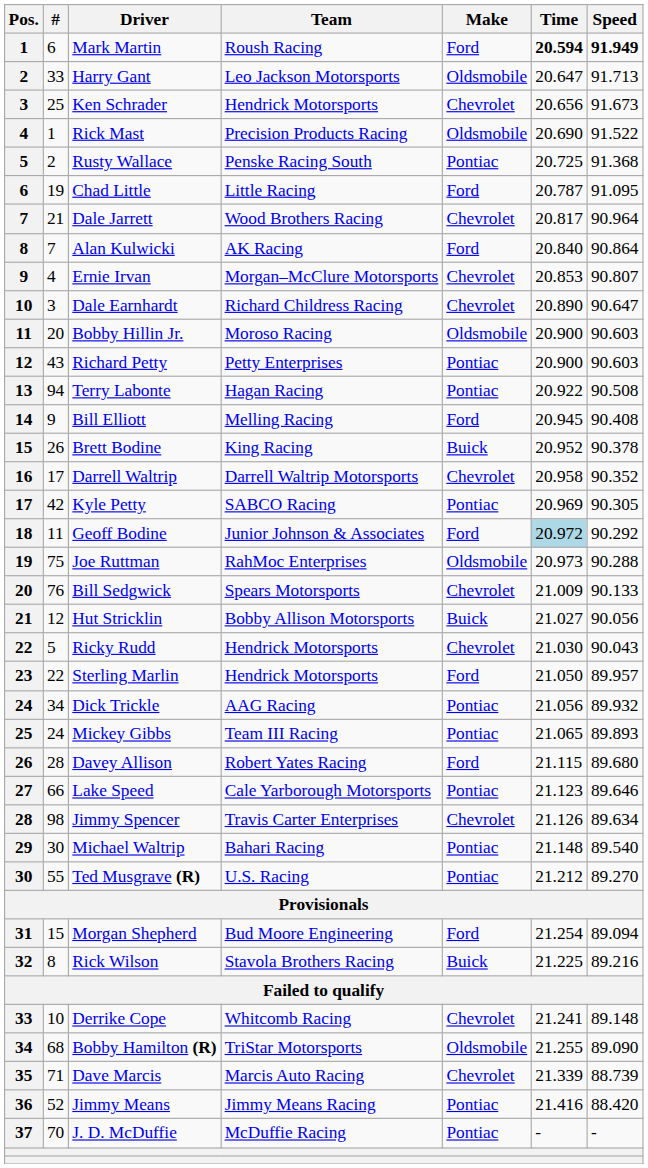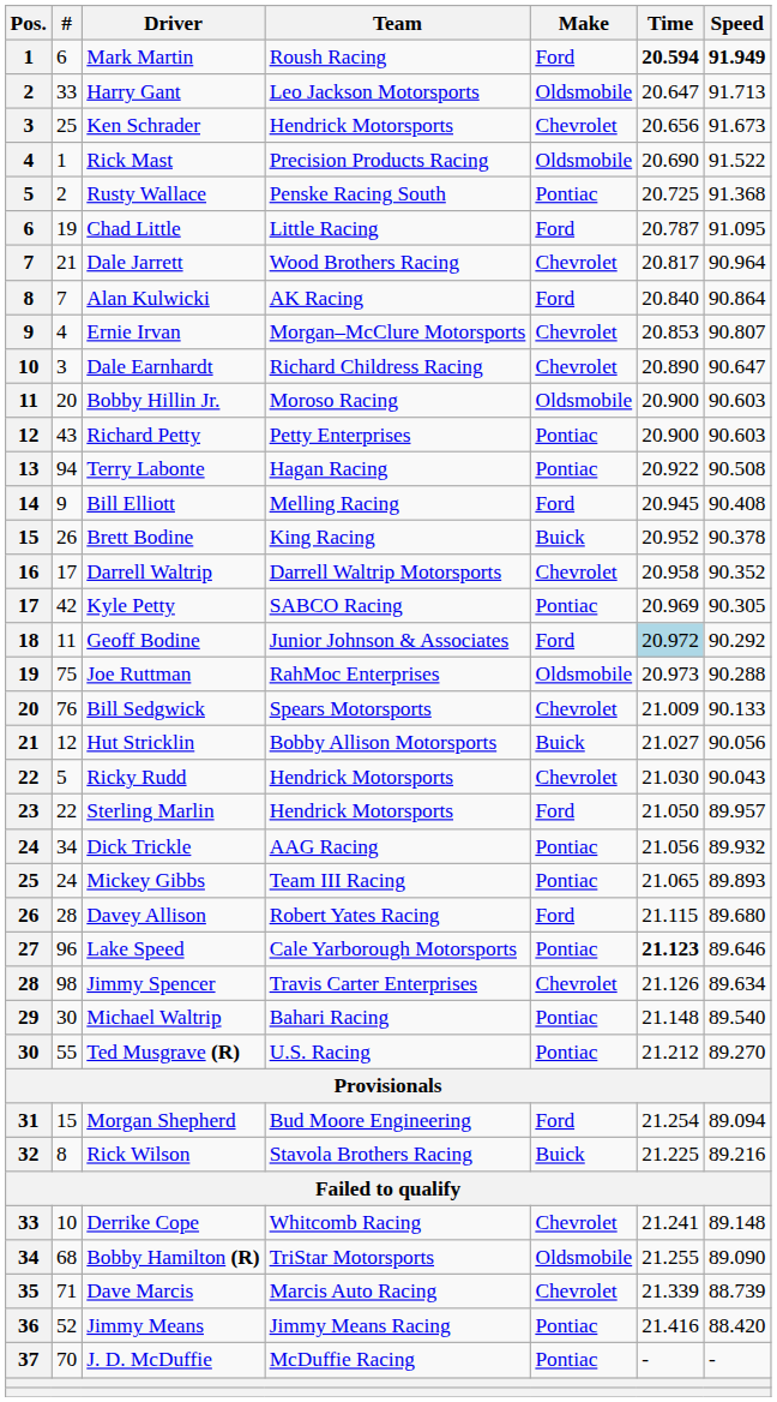 <table class="wikitable" style="font-size:95%">
 <tr>
 <th>Pos.</th>
 <th>#</th>
 <th>Driver</th>
 <th>Team</th>
 <th>Make</th>
 <th>Time</th>
 <th>Speed</th>
 </tr>
 <tr>
 <th>1</th>
 <td>6</td>
 <td><a href='#'>Mark Martin</a></td>
 <td><a href='#'>Roush Racing</a></td>
 <td><a href='#'>Ford</a></td>
 <td><strong>20.594</strong></td>
 <td><strong>91.949</strong></td>
 </tr>
 <tr>
 <th>2</th>
 <td>33</td>
 <td><a href='#'>Harry Gant</a></td>
 <td><a href='#'>Leo Jackson Motorsports</a></td>
 <td><a href='#'>Oldsmobile</a></td>
 <td>20.647</td>
 <td>91.713</td>
 </tr>
 <tr>
 <th>3</th>
 <td>25</td>
 <td><a href='#'>Ken Schrader</a></td>
 <td><a href='#'>Hendrick Motorsports</a></td>
 <td><a href='#'>Chevrolet</a></td>
 <td>20.656</td>
 <td>91.673</td>
 </tr>
 <tr>
 <th>4</th>
 <td>1</td>
 <td><a href='#'>Rick Mast</a></td>
 <td><a href='#'>Precision Products Racing</a></td>
 <td><a href='#'>Oldsmobile</a></td>
 <td>20.690</td>
 <td>91.522</td>
 </tr>
 <tr>
 <th>5</th>
 <td>2</td>
 <td><a href='#'>Rusty Wallace</a></td>
 <td><a href='#'>Penske Racing South</a></td>
 <td><a href='#'>Pontiac</a></td>
 <td>20.725</td>
 <td>91.368</td>
 </tr>
 <tr>
 <th>6</th>
 <td>19</td>
 <td><a href='#'>Chad Little</a></td>
 <td><a href='#'>Little Racing</a></td>
 <td><a href='#'>Ford</a></td>
 <td>20.787</td>
 <td>91.095</td>
 </tr>
 <tr>
 <th>7</th>
 <td>21</td>
 <td><a href='#'>Dale Jarrett</a></td>
 <td><a href='#'>Wood Brothers Racing</a></td>
 <td><a href='#'>Chevrolet</a></td>
 <td>20.817</td>
 <td>90.964</td>
 </tr>
 <tr>
 <th>8</th>
 <td>7</td>
 <td><a href='#'>Alan Kulwicki</a></td>
 <td><a href='#'>AK Racing</a></td>
 <td><a href='#'>Ford</a></td>
 <td>20.840</td>
 <td>90.864</td>
 </tr>
 <tr>
 <th>9</th>
 <td>4</td>
 <td><a href='#'>Ernie Irvan</a></td>
 <td><a href='#'>Morgan–McClure Motorsports</a></td>
 <td><a href='#'>Chevrolet</a></td>
 <td>20.853</td>
 <td>90.807</td>
 </tr>
 <tr>
 <th>10</th>
 <td>3</td>
 <td><a href='#'>Dale Earnhardt</a></td>
 <td><a href='#'>Richard Childress Racing</a></td>
 <td><a href='#'>Chevrolet</a></td>
 <td>20.890</td>
 <td>90.647</td>
 </tr>
 <tr>
 <th>11</th>
 <td>20</td>
 <td><a href='#'>Bobby Hillin Jr.</a></td>
 <td><a href='#'>Moroso Racing</a></td>
 <td><a href='#'>Oldsmobile</a></td>
 <td>20.900</td>
 <td>90.603</td>
 </tr>
 <tr>
 <th>12</th>
 <td>43</td>
 <td><a href='#'>Richard Petty</a></td>
 <td><a href='#'>Petty Enterprises</a></td>
 <td><a href='#'>Pontiac</a></td>
 <td>20.900</td>
 <td>90.603</td>
 </tr>
 <tr>
 <th>13</th>
 <td>94</td>
 <td><a href='#'>Terry Labonte</a></td>
 <td><a href='#'>Hagan Racing</a></td>
 <td><a href='#'>Pontiac</a></td>
 <td>20.922</td>
 <td>90.508</td>
 </tr>
 <tr>
 <th>14</th>
 <td>9</td>
 <td><a href='#'>Bill Elliott</a></td>
 <td><a href='#'>Melling Racing</a></td>
 <td><a href='#'>Ford</a></td>
 <td>20.945</td>
 <td>90.408</td>
 </tr>
 <tr>
 <th>15</th>
 <td>26</td>
 <td><a href='#'>Brett Bodine</a></td>
 <td><a href='#'>King Racing</a></td>
 <td><a href='#'>Buick</a></td>
 <td>20.952</td>
 <td>90.378</td>
 </tr>
 <tr>
 <th>16</th>
 <td>17</td>
 <td><a href='#'>Darrell Waltrip</a></td>
 <td><a href='#'>Darrell Waltrip Motorsports</a></td>
 <td><a href='#'>Chevrolet</a></td>
 <td>20.958</td>
 <td>90.352</td>
 </tr>
 <tr>
 <th>17</th>
 <td>42</td>
 <td><a href='#'>Kyle Petty</a></td>
 <td><a href='#'>SABCO Racing</a></td>
 <td><a href='#'>Pontiac</a></td>
 <td>20.969</td>
 <td>90.305</td>
 </tr>
 <tr>
 <th>18</th>
 <td>11</td>
 <td><a href='#'>Geoff Bodine</a></td>
 <td><a href='#'>Junior Johnson & Associates</a></td>
 <td><a href='#'>Ford</a></td>
 <td style="background: lightblue;">20.972</td>
 <td>90.292</td>
 </tr>
 <tr>
 <th>19</th>
 <td>75</td>
 <td><a href='#'>Joe Ruttman</a></td>
 <td><a href='#'>RahMoc Enterprises</a></td>
 <td><a href='#'>Oldsmobile</a></td>
 <td>20.973</td>
 <td>90.288</td>
 </tr>
 <tr>
 <th>20</th>
 <td>76</td>
 <td><a href='#'>Bill Sedgwick</a></td>
 <td><a href='#'>Spears Motorsports</a></td>
 <td><a href='#'>Chevrolet</a></td>
 <td>21.009</td>
 <td>90.133</td>
 </tr>
 <tr>
 <th>21</th>
 <td>12</td>
 <td><a href='#'>Hut Stricklin</a></td>
 <td><a href='#'>Bobby Allison Motorsports</a></td>
 <td><a href='#'>Buick</a></td>
 <td>21.027</td>
 <td>90.056</td>
 </tr>
 <tr>
 <th>22</th>
 <td>5</td>
 <td><a href='#'>Ricky Rudd</a></td>
 <td><a href='#'>Hendrick Motorsports</a></td>
 <td><a href='#'>Chevrolet</a></td>
 <td>21.030</td>
 <td>90.043</td>
 </tr>
 <tr>
 <th>23</th>
 <td>22</td>
 <td><a href='#'>Sterling Marlin</a></td>
 <td><a href='#'>Hendrick Motorsports</a></td>
 <td><a href='#'>Ford</a></td>
 <td>21.050</td>
 <td>89.957</td>
 </tr>
 <tr>
 <th>24</th>
 <td>34</td>
 <td><a href='#'>Dick Trickle</a></td>
 <td><a href='#'>AAG Racing</a></td>
 <td><a href='#'>Pontiac</a></td>
 <td>21.056</td>
 <td>89.932</td>
 </tr>
 <tr>
 <th>25</th>
 <td>24</td>
 <td><a href='#'>Mickey Gibbs</a></td>
 <td><a href='#'>Team III Racing</a></td>
 <td><a href='#'>Pontiac</a></td>
 <td>21.065</td>
 <td>89.893</td>
 </tr>
 <tr>
 <th>26</th>
 <td>28</td>
 <td><a href='#'>Davey Allison</a></td>
 <td><a href='#'>Robert Yates Racing</a></td>
 <td><a href='#'>Ford</a></td>
 <td>21.115</td>
 <td>89.680</td>
 </tr>
 <tr>
 <th>27</th>
-<td>66</td>
+<td>96</td>
 <td><a href='#'>Lake Speed</a></td>
 <td><a href='#'>Cale Yarborough Motorsports</a></td>
 <td><a href='#'>Pontiac</a></td>
-<td>21.123</td>
+<td><strong>21.123</strong></td>
 <td>89.646</td>
 </tr>
 <tr>
 <th>28</th>
 <td>98</td>
 <td><a href='#'>Jimmy Spencer</a></td>
 <td><a href='#'>Travis Carter Enterprises</a></td>
 <td><a href='#'>Chevrolet</a></td>
 <td>21.126</td>
 <td>89.634</td>
 </tr>
 <tr>
 <th>29</th>
 <td>30</td>
 <td><a href='#'>Michael Waltrip</a></td>
 <td><a href='#'>Bahari Racing</a></td>
 <td><a href='#'>Pontiac</a></td>
 <td>21.148</td>
 <td>89.540</td>
 </tr>
 <tr>
 <th>30</th>
 <td>55</td>
 <td><a href='#'>Ted Musgrave</a> <strong>(R)</strong></td>
 <td><a href='#'>U.S. Racing</a></td>
 <td><a href='#'>Pontiac</a></td>
 <td>21.212</td>
 <td>89.270</td>
 </tr>
 <tr>
 <th colspan="7">Provisionals</th>
 </tr>
 <tr>
 <th>31</th>
 <td>15</td>
 <td><a href='#'>Morgan Shepherd</a></td>
 <td><a href='#'>Bud Moore Engineering</a></td>
 <td><a href='#'>Ford</a></td>
 <td>21.254</td>
 <td>89.094</td>
 </tr>
 <tr>
 <th>32</th>
 <td>8</td>
 <td><a href='#'>Rick Wilson</a></td>
 <td><a href='#'>Stavola Brothers Racing</a></td>
 <td><a href='#'>Buick</a></td>
 <td>21.225</td>
 <td>89.216</td>
 </tr>
 <tr>
 <th colspan="7">Failed to qualify</th>
 </tr>
 <tr>
 <th>33</th>
 <td>10</td>
 <td><a href='#'>Derrike Cope</a></td>
 <td><a href='#'>Whitcomb Racing</a></td>
 <td><a href='#'>Chevrolet</a></td>
 <td>21.241</td>
 <td>89.148</td>
 </tr>
 <tr>
 <th>34</th>
 <td>68</td>
 <td><a href='#'>Bobby Hamilton</a> <strong>(R)</strong></td>
 <td><a href='#'>TriStar Motorsports</a></td>
 <td><a href='#'>Oldsmobile</a></td>
 <td>21.255</td>
 <td>89.090</td>
 </tr>
 <tr>
 <th>35</th>
 <td>71</td>
 <td><a href='#'>Dave Marcis</a></td>
 <td><a href='#'>Marcis Auto Racing</a></td>
 <td><a href='#'>Chevrolet</a></td>
 <td>21.339</td>
 <td>88.739</td>
 </tr>
 <tr>
 <th>36</th>
 <td>52</td>
 <td><a href='#'>Jimmy Means</a></td>
 <td><a href='#'>Jimmy Means Racing</a></td>
 <td><a href='#'>Pontiac</a></td>
 <td>21.416</td>
 <td>88.420</td>
 </tr>
 <tr>
 <th>37</th>
 <td>70</td>
 <td><a href='#'>J. D. McDuffie</a></td>
 <td><a href='#'>McDuffie Racing</a></td>
 <td><a href='#'>Pontiac</a></td>
 <td>-</td>
 <td>-</td>
 </tr>
 <tr>
 <th colspan="7"></th>
 </tr>
 <tr>
 <th colspan="7"></th>
 </tr>
 </table>
